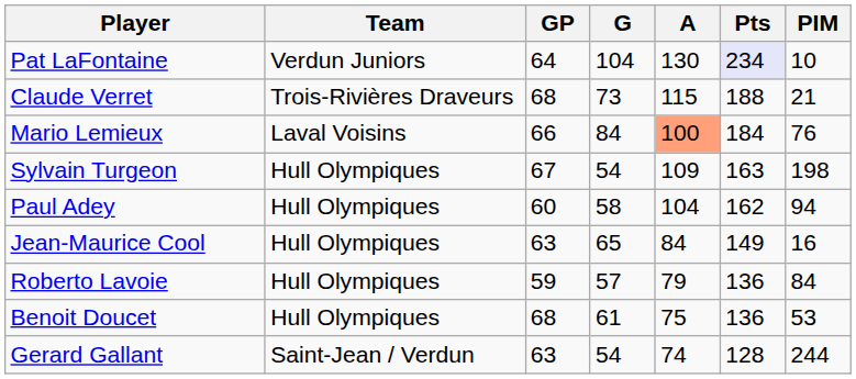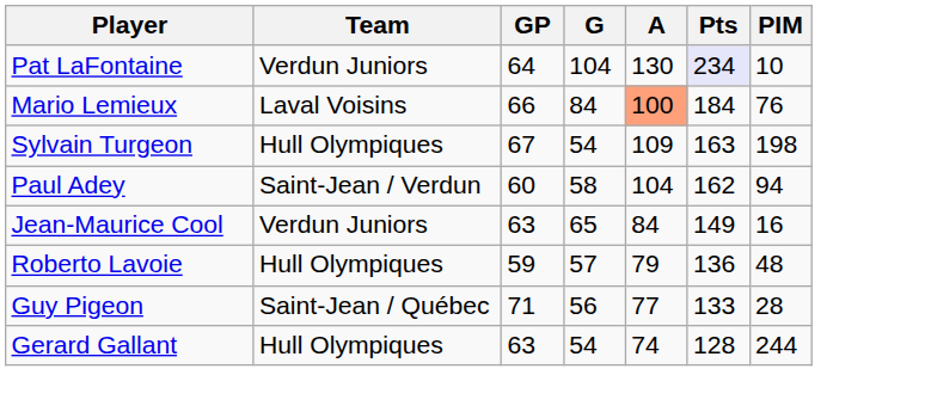 <table class="wikitable">
 <tr>
 <th bgcolor="#DDDDFF" width="30%">Player</th>
 <th bgcolor="#DDDDFF" width="30%">Team</th>
 <th bgcolor="#DDDDFF" width="7.5%">GP</th>
 <th bgcolor="#DDDDFF" width="7.5%">G</th>
 <th bgcolor="#DDDDFF" width="7.5%">A</th>
 <th bgcolor="#DDDDFF" width="7.5%">Pts</th>
 <th bgcolor="#DDDDFF" width="7.5%">PIM</th>
 </tr>
 <tr>
 <td><a href='#'>Pat LaFontaine</a></td>
 <td>Verdun Juniors</td>
 <td>64</td>
 <td>104</td>
 <td>130</td>
 <td style="background: lavender;">234</td>
 <td>10</td>
-</tr>
-<tr>
-<td><a href='#'>Claude Verret</a></td>
-<td>Trois-Rivières Draveurs</td>
-<td>68</td>
-<td>73</td>
-<td>115</td>
-<td>188</td>
-<td>21</td>
 </tr>
 <tr>
 <td><a href='#'>Mario Lemieux</a></td>
 <td>Laval Voisins</td>
 <td>66</td>
 <td>84</td>
 <td style="background: lightsalmon;">100</td>
 <td>184</td>
 <td>76</td>
 </tr>
 <tr>
 <td><a href='#'>Sylvain Turgeon</a></td>
 <td>Hull Olympiques</td>
 <td>67</td>
 <td>54</td>
 <td>109</td>
 <td>163</td>
 <td>198</td>
 </tr>
 <tr>
 <td><a href='#'>Paul Adey</a></td>
-<td>Hull Olympiques</td>
+<td>Saint-Jean / Verdun</td>
 <td>60</td>
 <td>58</td>
 <td>104</td>
 <td>162</td>
 <td>94</td>
 </tr>
 <tr>
 <td><a href='#'>Jean-Maurice Cool</a></td>
-<td>Hull Olympiques</td>
+<td>Verdun Juniors</td>
 <td>63</td>
 <td>65</td>
 <td>84</td>
 <td>149</td>
 <td>16</td>
 </tr>
 <tr>
 <td><a href='#'>Roberto Lavoie</a></td>
 <td>Hull Olympiques</td>
 <td>59</td>
 <td>57</td>
 <td>79</td>
 <td>136</td>
-<td>84</td>
+<td>48</td>
 </tr>
 <tr>
-<td><a href='#'>Benoit Doucet</a></td>
-<td>Hull Olympiques</td>
-<td>68</td>
-<td>61</td>
-<td>75</td>
-<td>136</td>
-<td>53</td>
+<td><a href='#'>Guy Pigeon</a></td>
+<td>Saint-Jean / Québec</td>
+<td>71</td>
+<td>56</td>
+<td>77</td>
+<td>133</td>
+<td>28</td>
 </tr>
 <tr>
 <td><a href='#'>Gerard Gallant</a></td>
-<td>Saint-Jean / Verdun</td>
+<td>Hull Olympiques</td>
 <td>63</td>
 <td>54</td>
 <td>74</td>
 <td>128</td>
 <td>244</td>
 </tr>
 </table>
